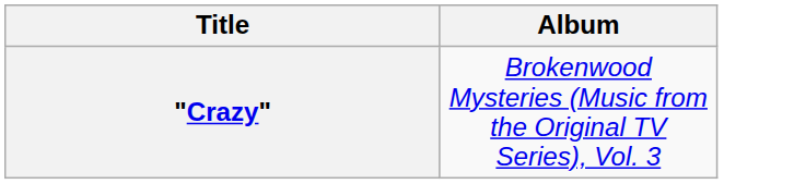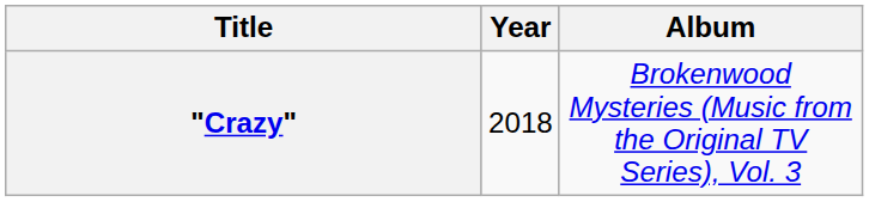 <table class="wikitable plainrowheaders" style="text-align:center;">
 <tr>
 <th scope="col" rowspan="1" style="width:16em;">Title</th>
+<th scope="col" rowspan="1" style="width:1em;">Year</th>
 <th scope="col" rowspan="1" style="width:10em;">Album</th>
 </tr>
 <tr>
 <th scope="row">"<a href='#'>Crazy</a>"</th>
+<td>2018</td>
 <td><em><a href='#'>Brokenwood Mysteries (Music from the Original TV Series), Vol. 3</a></em></td>
 </tr>
 </table>
